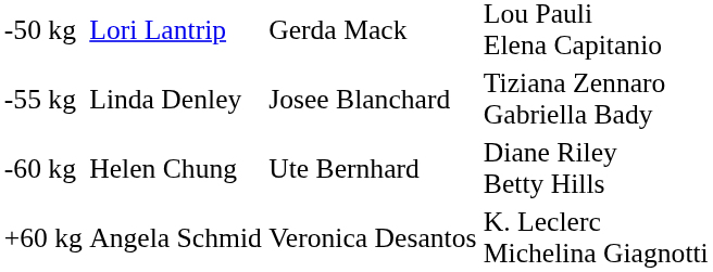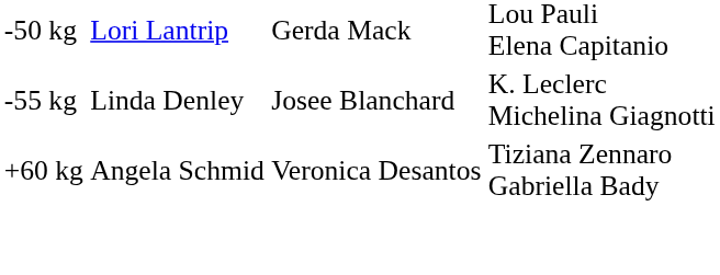 <table>
 <tr>
 <td>-50 kg</td>
 <td><a href='#'>Lori Lantrip</a> </td>
 <td>Gerda Mack </td>
 <td>Lou Pauli <br>Elena Capitanio </td>
 </tr>
 <tr>
 <td>-55 kg</td>
 <td>Linda Denley </td>
 <td>Josee Blanchard </td>
-<td>Tiziana Zennaro <br>Gabriella Bady </td>
-</tr>
-<tr>
-<td>-60 kg</td>
-<td>Helen Chung </td>
-<td>Ute Bernhard </td>
-<td>Diane Riley <br>Betty Hills </td>
+<td>K. Leclerc <br>Michelina Giagnotti </td>
 </tr>
 <tr>
 <td>+60 kg</td>
 <td>Angela Schmid </td>
 <td>Veronica Desantos </td>
-<td>K. Leclerc <br>Michelina Giagnotti </td>
+<td>Tiziana Zennaro <br>Gabriella Bady </td>
 </tr>
 <tr>
 </tr>
 </table>
